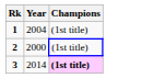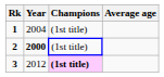 <table class="wikitable" style="text-align: center; font-size: 90%; margin-left: 1em;">
 <tr>
 <th>Rk</th>
 <th>Year</th>
 <th>Champions</th>
+<th>Average age</th>
 </tr>
 <tr>
 <td><strong>1</strong></td>
 <td>2004</td>
 <td style="text-align: left;"> (1st title)</td>
+<td style="text-align: left;"><strong></strong></td>
 </tr>
 <tr>
 <td><strong>2</strong></td>
-<td>2000</td>
+<td><strong>2000</strong></td>
 <td style="border: 2px solid blue; text-align: left;"> (1st title)</td>
+<td style="text-align: left;"><strong></strong></td>
 </tr>
 <tr>
 <td><strong>3</strong></td>
-<td>2014</td>
+<td>2012</td>
 <td style="background-color: #ffccff; text-align: left;"><strong> (1st title)</strong></td>
+<td style="text-align: left;"><strong></strong></td>
 </tr>
 </table>
